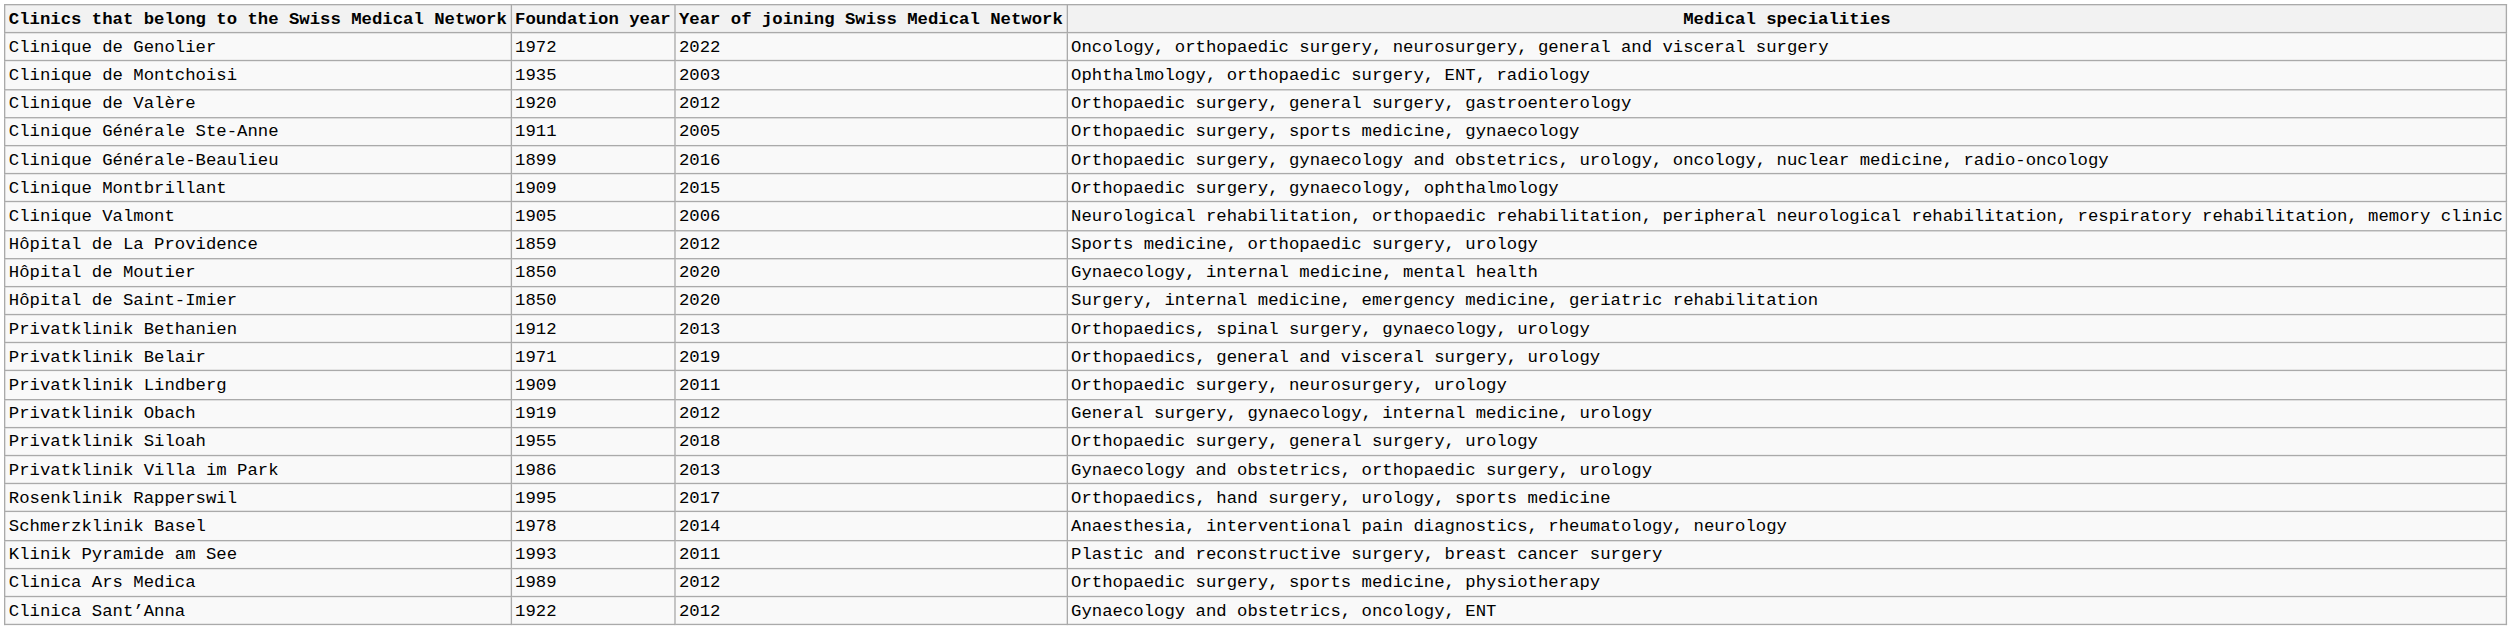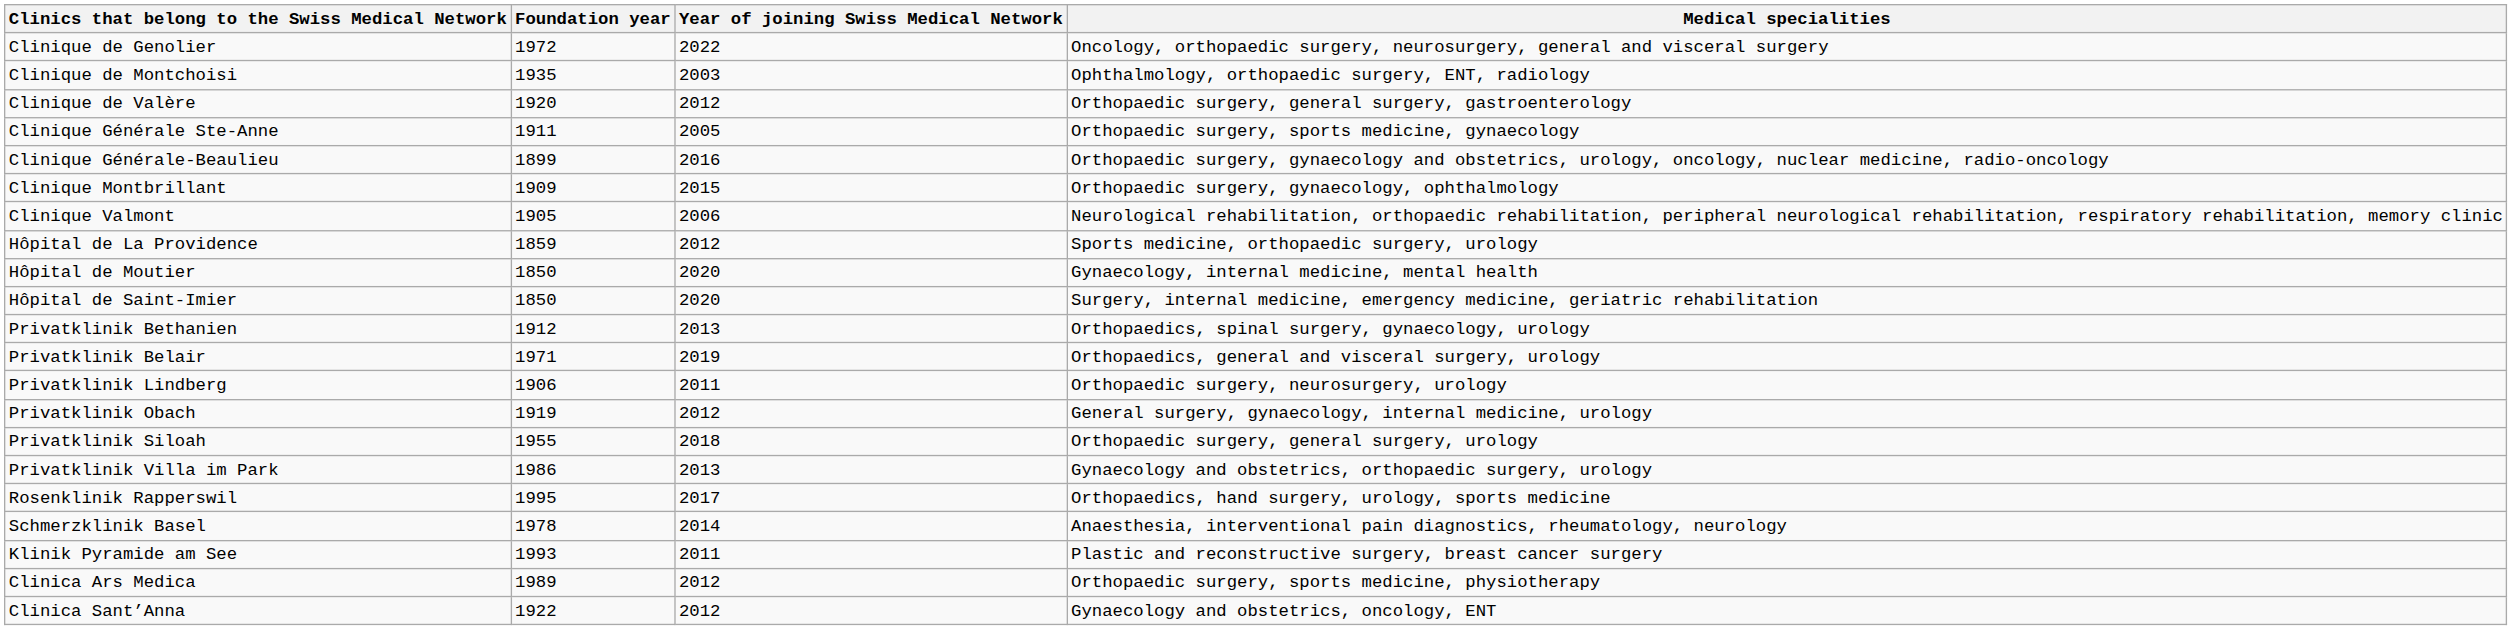 <table class="wikitable">
 <tr>
 <th>Clinics that belong to the Swiss Medical Network</th>
 <th>Foundation year</th>
 <th>Year of joining  Swiss Medical Network</th>
 <th>Medical specialities</th>
 </tr>
 <tr>
 <td>Clinique de Genolier</td>
 <td>1972</td>
 <td>2022</td>
 <td>Oncology, orthopaedic surgery, neurosurgery, general and visceral surgery</td>
 </tr>
 <tr>
 <td>Clinique de Montchoisi</td>
 <td>1935</td>
 <td>2003</td>
 <td>Ophthalmology, orthopaedic surgery, ENT, radiology</td>
 </tr>
 <tr>
 <td>Clinique de Valère</td>
 <td>1920</td>
 <td>2012</td>
 <td>Orthopaedic surgery, general surgery, gastroenterology</td>
 </tr>
 <tr>
 <td>Clinique Générale Ste-Anne</td>
 <td>1911</td>
 <td>2005</td>
 <td>Orthopaedic surgery, sports medicine, gynaecology</td>
 </tr>
 <tr>
 <td>Clinique Générale-Beaulieu</td>
 <td>1899</td>
 <td>2016</td>
 <td>Orthopaedic surgery, gynaecology and obstetrics, urology, oncology, nuclear medicine, radio-oncology</td>
 </tr>
 <tr>
 <td>Clinique Montbrillant</td>
 <td>1909</td>
 <td>2015</td>
 <td>Orthopaedic surgery, gynaecology, ophthalmology</td>
 </tr>
 <tr>
 <td>Clinique Valmont</td>
 <td>1905</td>
 <td>2006</td>
 <td>Neurological rehabilitation, orthopaedic rehabilitation, peripheral neurological rehabilitation, respiratory rehabilitation, memory clinic</td>
 </tr>
 <tr>
 <td>Hôpital de La Providence</td>
 <td>1859</td>
 <td>2012</td>
 <td>Sports medicine, orthopaedic surgery, urology</td>
 </tr>
 <tr>
 <td>Hôpital de Moutier</td>
 <td>1850</td>
 <td>2020</td>
 <td>Gynaecology, internal medicine, mental health</td>
 </tr>
 <tr>
 <td>Hôpital de Saint-Imier</td>
 <td>1850</td>
 <td>2020</td>
 <td>Surgery, internal medicine, emergency medicine, geriatric rehabilitation</td>
 </tr>
 <tr>
 <td>Privatklinik Bethanien</td>
 <td>1912</td>
 <td>2013</td>
 <td>Orthopaedics, spinal surgery, gynaecology, urology</td>
 </tr>
 <tr>
 <td>Privatklinik Belair</td>
 <td>1971</td>
 <td>2019</td>
 <td>Orthopaedics, general and visceral surgery, urology</td>
 </tr>
 <tr>
 <td>Privatklinik Lindberg</td>
-<td>1909</td>
+<td>1906</td>
 <td>2011</td>
 <td>Orthopaedic surgery, neurosurgery, urology</td>
 </tr>
 <tr>
 <td>Privatklinik Obach</td>
 <td>1919</td>
 <td>2012</td>
 <td>General surgery, gynaecology, internal medicine, urology</td>
 </tr>
 <tr>
 <td>Privatklinik Siloah</td>
 <td>1955</td>
 <td>2018</td>
 <td>Orthopaedic surgery, general surgery, urology</td>
 </tr>
 <tr>
 <td>Privatklinik Villa im Park</td>
 <td>1986</td>
 <td>2013</td>
 <td>Gynaecology and obstetrics, orthopaedic surgery, urology</td>
 </tr>
 <tr>
 <td>Rosenklinik Rapperswil</td>
 <td>1995</td>
 <td>2017</td>
 <td>Orthopaedics, hand surgery, urology, sports medicine</td>
 </tr>
 <tr>
 <td>Schmerzklinik Basel</td>
 <td>1978</td>
 <td>2014</td>
 <td>Anaesthesia, interventional pain diagnostics, rheumatology, neurology</td>
 </tr>
 <tr>
 <td>Klinik Pyramide am See</td>
 <td>1993</td>
 <td>2011</td>
 <td>Plastic and reconstructive surgery, breast cancer surgery</td>
 </tr>
 <tr>
 <td>Clinica Ars Medica</td>
 <td>1989</td>
 <td>2012</td>
 <td>Orthopaedic surgery, sports medicine, physiotherapy</td>
 </tr>
 <tr>
 <td>Clinica Sant’Anna</td>
 <td>1922</td>
 <td>2012</td>
 <td>Gynaecology and obstetrics, oncology, ENT</td>
 </tr>
 </table>
